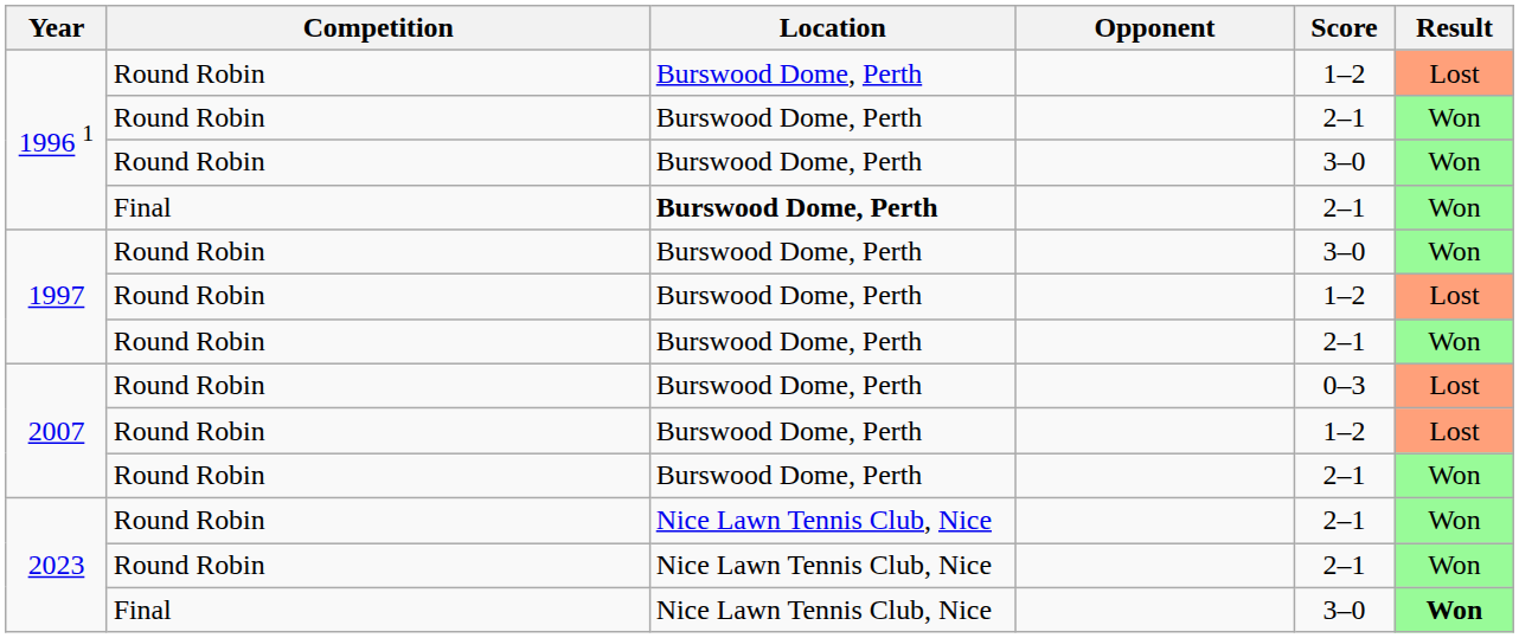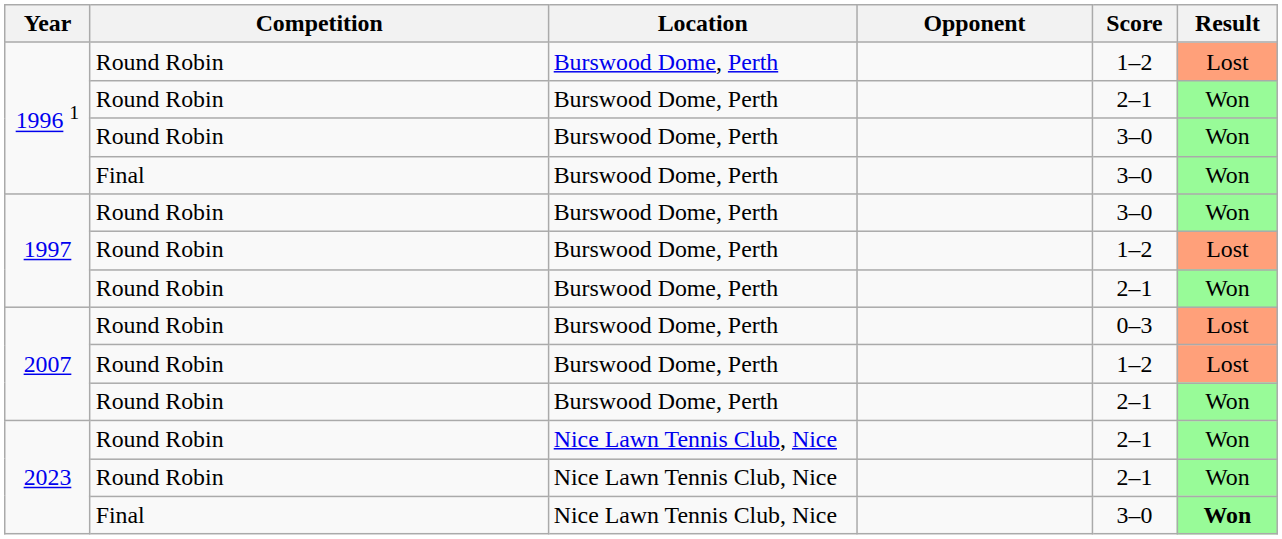 <table class="wikitable">
 <tr>
 <th width="50">Year</th>
 <th width="300">Competition</th>
 <th width="200">Location</th>
 <th width="150">Opponent</th>
 <th width="50">Score</th>
 <th width="60">Result</th>
 </tr>
 <tr>
 <td align="center" rowspan="4"><a href='#'>1996</a> <sup>1</sup></td>
 <td>Round Robin</td>
 <td><a href='#'>Burswood Dome</a>, <a href='#'>Perth</a></td>
 <td></td>
 <td align="center">1–2</td>
 <td align="center" bgcolor="#FFA07A">Lost</td>
 </tr>
 <tr>
 <td>Round Robin</td>
 <td>Burswood Dome, Perth</td>
 <td></td>
 <td align="center">2–1</td>
 <td align="center" bgcolor="#98FB98">Won</td>
 </tr>
 <tr>
 <td>Round Robin</td>
 <td>Burswood Dome, Perth</td>
 <td></td>
 <td align="center">3–0</td>
 <td align="center" bgcolor="#98FB98">Won</td>
 </tr>
 <tr>
 <td>Final</td>
-<td><strong>Burswood Dome, Perth</strong></td>
+<td>Burswood Dome, Perth</td>
 <td></td>
-<td align="center">2–1</td>
+<td align="center">3–0</td>
 <td align="center" bgcolor="#98FB98">Won</td>
 </tr>
 <tr>
 <td align="center" rowspan="3"><a href='#'>1997</a></td>
 <td>Round Robin</td>
 <td>Burswood Dome, Perth</td>
 <td></td>
 <td align="center">3–0</td>
 <td align="center" bgcolor="#98FB98">Won</td>
 </tr>
 <tr>
 <td>Round Robin</td>
 <td>Burswood Dome, Perth</td>
 <td></td>
 <td align="center">1–2</td>
 <td align="center" bgcolor="#FFA07A">Lost</td>
 </tr>
 <tr>
 <td>Round Robin</td>
 <td>Burswood Dome, Perth</td>
 <td></td>
 <td align="center">2–1</td>
 <td align="center" bgcolor="#98FB98">Won</td>
 </tr>
 <tr>
 <td align="center" rowspan="3"><a href='#'>2007</a></td>
 <td>Round Robin</td>
 <td>Burswood Dome, Perth</td>
 <td></td>
 <td align="center">0–3</td>
 <td align="center" bgcolor="#FFA07A">Lost</td>
 </tr>
 <tr>
 <td>Round Robin</td>
 <td>Burswood Dome, Perth</td>
 <td></td>
 <td align="center">1–2</td>
 <td align="center" bgcolor="#FFA07A">Lost</td>
 </tr>
 <tr>
 <td>Round Robin</td>
 <td>Burswood Dome, Perth</td>
 <td></td>
 <td align="center">2–1</td>
 <td align="center" bgcolor="#98FB98">Won</td>
 </tr>
 <tr>
 <td align="center" rowspan="3"><a href='#'>2023</a></td>
 <td>Round Robin</td>
 <td><a href='#'>Nice Lawn Tennis Club</a>, <a href='#'>Nice</a></td>
 <td></td>
 <td align="center">2–1</td>
 <td align="center" bgcolor="#98FB98">Won</td>
 </tr>
 <tr>
 <td>Round Robin</td>
 <td>Nice Lawn Tennis Club, Nice</td>
 <td></td>
 <td align="center">2–1</td>
 <td align="center" bgcolor="#98FB98">Won</td>
 </tr>
 <tr>
 <td>Final</td>
 <td>Nice Lawn Tennis Club, Nice</td>
 <td></td>
 <td align="center">3–0</td>
 <td align="center" bgcolor="#98FB98"><strong>Won</strong></td>
 </tr>
 </table>
